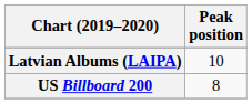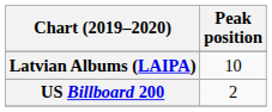 <table class="wikitable sortable plainrowheaders" style="text-align:center">
 <tr>
 <th scope="col">Chart (2019–2020)</th>
 <th scope="col">Peak<br>position</th>
 </tr>
 <tr>
 </tr>
 <tr>
 </tr>
 <tr>
 <th scope="row">Latvian Albums (<a href='#'>LAIPA</a>)</th>
 <td>10</td>
 </tr>
 <tr>
 </tr>
 <tr>
 <th scope="row">US <a href='#'><em>Billboard</em> 200</a></th>
-<td>8</td>
+<td>2</td>
 </tr>
 <tr>
 </tr>
 </table>
